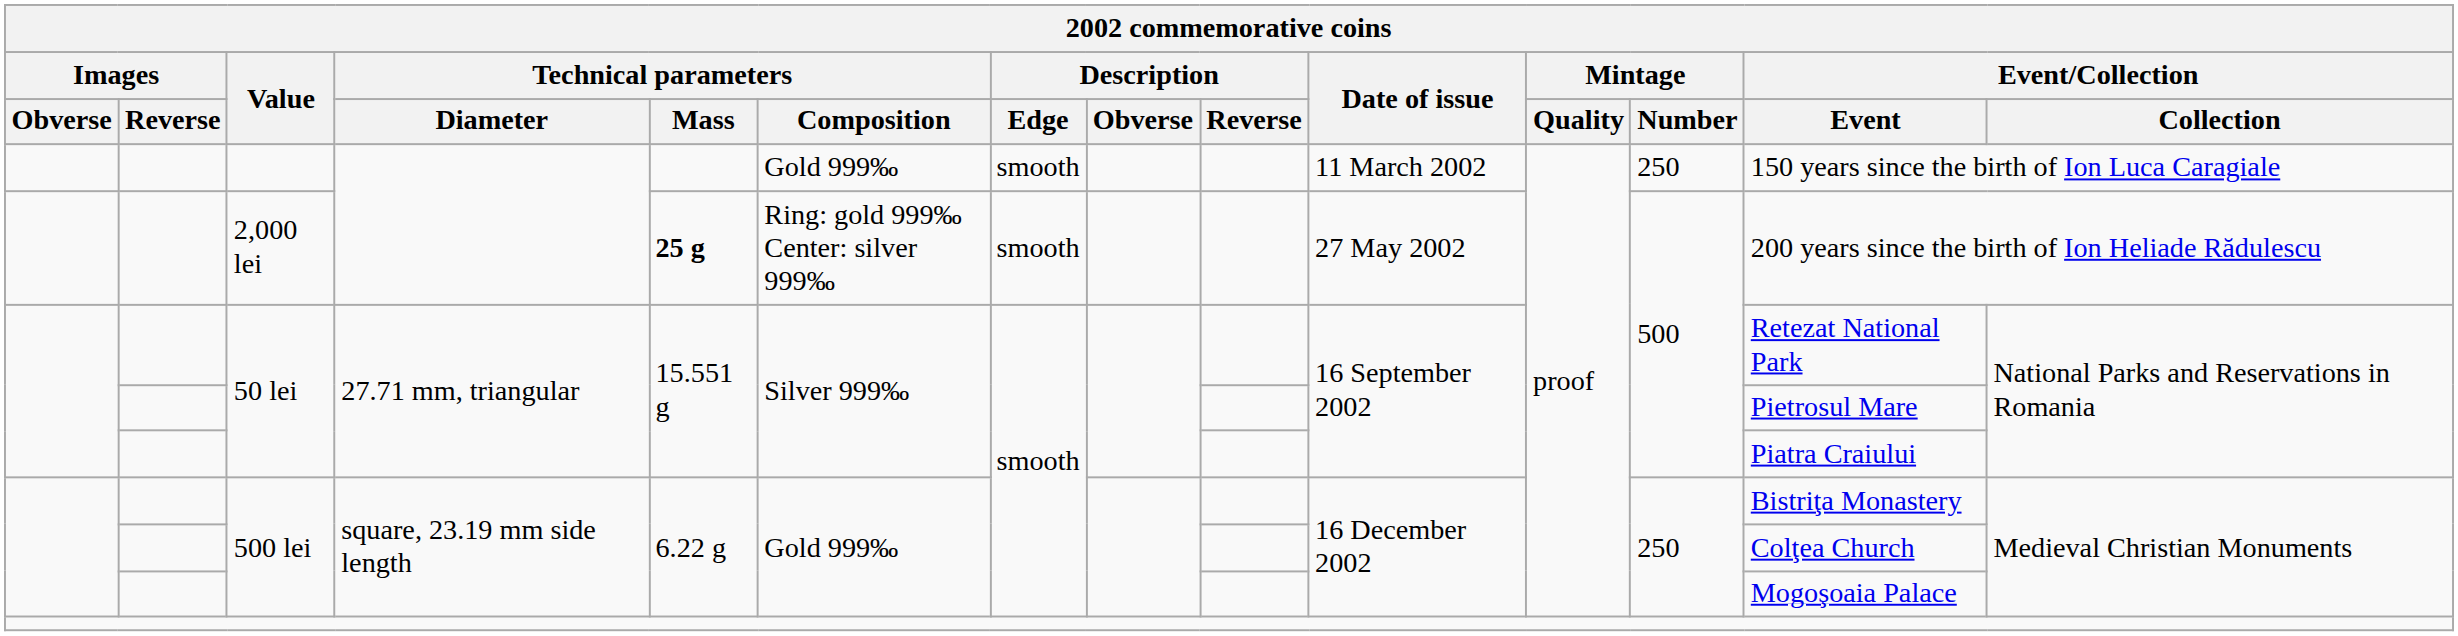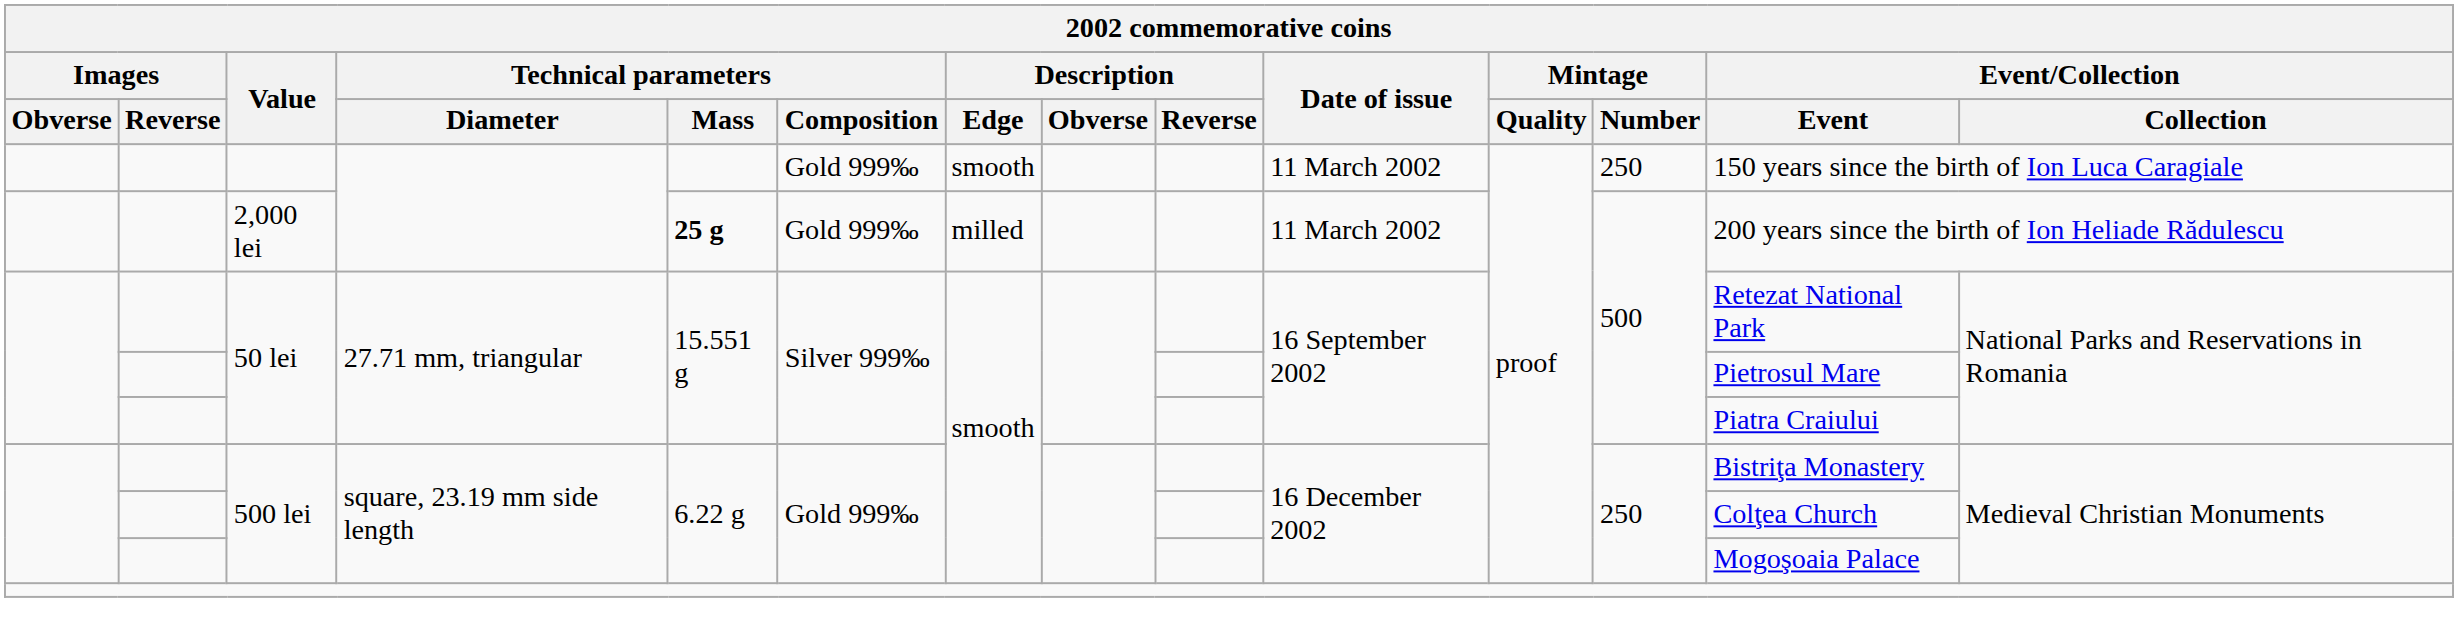 <table class="wikitable" style="font-size: 90%">
 <tr>
 <th colspan="14">2002 commemorative coins</th>
 </tr>
 <tr>
 <th colspan=2>Images</th>
 <th rowspan=2>Value</th>
 <th colspan=3>Technical parameters</th>
 <th colspan=3>Description</th>
 <th rowspan=2>Date of issue</th>
 <th colspan=2>Mintage</th>
 <th colspan=2>Event/Collection</th>
 </tr>
 <tr>
 <th>Obverse</th>
 <th>Reverse</th>
 <th>Diameter</th>
 <th>Mass</th>
 <th>Composition</th>
 <th>Edge</th>
 <th>Obverse</th>
 <th>Reverse</th>
 <th>Quality</th>
 <th>Number</th>
 <th>Event</th>
 <th>Collection</th>
 </tr>
 <tr>
 <td></td>
 <td></td>
 <td></td>
 <td rowspan="2"></td>
 <td></td>
 <td>Gold 999‰</td>
 <td>smooth</td>
 <td></td>
 <td></td>
 <td>11 March 2002</td>
 <td rowspan="8">proof</td>
 <td>250</td>
 <td colspan=2>150 years since the birth of <a href='#'>Ion Luca Caragiale</a></td>
 </tr>
 <tr>
 <td></td>
 <td></td>
 <td>2,000 lei</td>
 <td><strong>25 g</strong></td>
-<td>Ring: gold 999‰<br>Center: silver 999‰</td>
-<td>smooth</td>
+<td>Gold 999‰</td>
+<td>milled</td>
 <td></td>
 <td></td>
-<td>27 May 2002</td>
+<td>11 March 2002</td>
 <td rowspan="4">500</td>
 <td colspan=2>200 years since the birth of <a href='#'>Ion Heliade Rădulescu</a></td>
 </tr>
 <tr>
 <td rowspan=3></td>
 <td></td>
 <td rowspan=3>50 lei</td>
 <td rowspan=3>27.71 mm, triangular</td>
 <td rowspan=3>15.551 g</td>
 <td rowspan=3>Silver 999‰</td>
 <td rowspan="6">smooth</td>
 <td rowspan=3></td>
 <td></td>
 <td rowspan=3>16 September 2002</td>
 <td><a href='#'>Retezat National Park</a></td>
 <td rowspan=3>National Parks and Reservations in Romania</td>
 </tr>
 <tr>
 <td></td>
 <td></td>
 <td><a href='#'>Pietrosul Mare</a></td>
 </tr>
 <tr>
 <td></td>
 <td></td>
 <td><a href='#'>Piatra Craiului</a></td>
 </tr>
 <tr>
 <td rowspan=3></td>
 <td></td>
 <td rowspan=3>500 lei</td>
 <td rowspan=3>square, 23.19 mm side length</td>
 <td rowspan=3>6.22 g</td>
 <td rowspan=3>Gold 999‰</td>
 <td rowspan=3></td>
 <td></td>
 <td rowspan=3>16 December 2002</td>
 <td rowspan="3">250</td>
 <td><a href='#'>Bistriţa Monastery</a></td>
 <td rowspan=3>Medieval Christian Monuments</td>
 </tr>
 <tr>
 <td></td>
 <td></td>
 <td><a href='#'>Colţea Church</a></td>
 </tr>
 <tr>
 <td></td>
 <td></td>
 <td><a href='#'>Mogoşoaia Palace</a></td>
 </tr>
 <tr>
 <td colspan="14"></td>
 </tr>
 </table>
